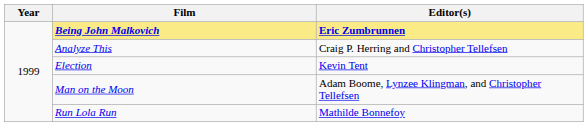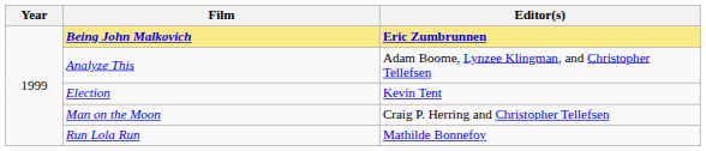 <table class="wikitable" width="95%" cellpadding="5">
 <tr>
 <th width="70"><strong>Year</strong></th>
 <th width="450"><strong>Film</strong></th>
 <th width="450"><strong>Editor(s)</strong></th>
 </tr>
 <tr>
 <td rowspan="5" style="text-align:center;">1999<br></td>
 <td style="background:#FAEB86;"><strong><em><a href='#'>Being John Malkovich</a></em></strong></td>
 <td style="background:#FAEB86;"><strong><a href='#'>Eric Zumbrunnen</a></strong></td>
 </tr>
 <tr>
 <td><em><a href='#'>Analyze This</a></em></td>
-<td>Craig P. Herring and <a href='#'>Christopher Tellefsen</a></td>
+<td>Adam Boome, <a href='#'>Lynzee Klingman</a>, and <a href='#'>Christopher Tellefsen</a></td>
 </tr>
 <tr>
 <td><em><a href='#'>Election</a></em></td>
 <td><a href='#'>Kevin Tent</a></td>
 </tr>
 <tr>
 <td><em><a href='#'>Man on the Moon</a></em></td>
-<td>Adam Boome, <a href='#'>Lynzee Klingman</a>, and <a href='#'>Christopher Tellefsen</a></td>
+<td>Craig P. Herring and <a href='#'>Christopher Tellefsen</a></td>
 </tr>
 <tr>
 <td><em><a href='#'>Run Lola Run</a></em></td>
 <td><a href='#'>Mathilde Bonnefoy</a></td>
 </tr>
 </table>
